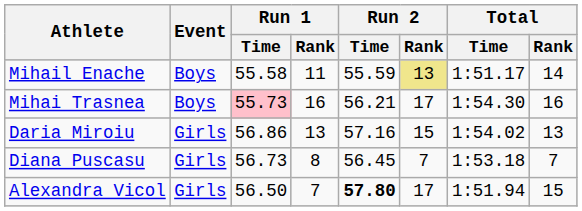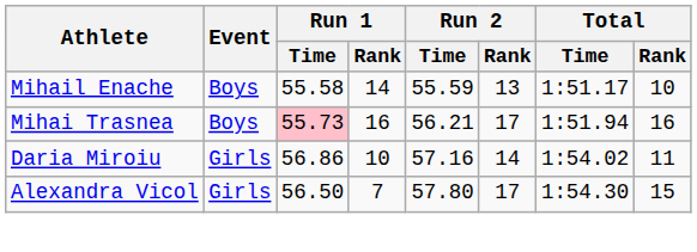 <table class="wikitable" style="font-size:90%">
 <tr>
 <th rowspan="2">Athlete</th>
 <th rowspan="2">Event</th>
 <th colspan="2">Run 1</th>
 <th colspan="2">Run 2</th>
 <th colspan="2">Total</th>
 </tr>
 <tr style="font-size:95%">
 <th>Time</th>
 <th>Rank</th>
 <th>Time</th>
 <th>Rank</th>
 <th>Time</th>
 <th>Rank</th>
 </tr>
 <tr align=center>
 <td align=left><a href='#'>Mihail Enache</a></td>
 <td align=left><a href='#'>Boys</a></td>
 <td>55.58</td>
-<td>11</td>
+<td>14</td>
 <td>55.59</td>
-<td style="background: khaki;">13</td>
+<td>13</td>
 <td>1:51.17</td>
-<td>14</td>
+<td>10</td>
 </tr>
 <tr align=center>
 <td align=left><a href='#'>Mihai Trasnea</a></td>
 <td align=left><a href='#'>Boys</a></td>
 <td style="background: pink;">55.73</td>
 <td>16</td>
 <td>56.21</td>
 <td>17</td>
-<td>1:54.30</td>
+<td>1:51.94</td>
 <td>16</td>
 </tr>
 <tr align=center>
 <td align=left><a href='#'>Daria Miroiu</a></td>
 <td align=left><a href='#'>Girls</a></td>
 <td>56.86</td>
-<td>13</td>
+<td>10</td>
 <td>57.16</td>
-<td>15</td>
+<td>14</td>
 <td>1:54.02</td>
-<td>13</td>
-</tr>
-<tr align=center>
-<td align=left><a href='#'>Diana Puscasu</a></td>
-<td align=left><a href='#'>Girls</a></td>
-<td>56.73</td>
-<td>8</td>
-<td>56.45</td>
-<td>7</td>
-<td>1:53.18</td>
-<td>7</td>
+<td>11</td>
 </tr>
 <tr align=center>
 <td align=left><a href='#'>Alexandra Vicol</a></td>
 <td align=left><a href='#'>Girls</a></td>
 <td>56.50</td>
 <td>7</td>
-<td><strong>57.80</strong></td>
+<td>57.80</td>
 <td>17</td>
-<td>1:51.94</td>
+<td>1:54.30</td>
 <td>15</td>
 </tr>
 </table>
